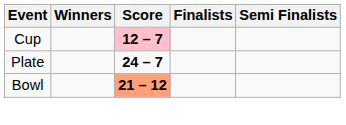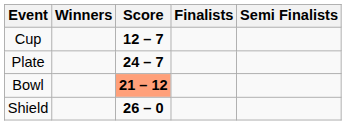 <table class="wikitable" style="text-align: center">
 <tr>
 <th>Event</th>
 <th>Winners</th>
 <th>Score</th>
 <th>Finalists</th>
 <th>Semi Finalists</th>
 </tr>
 <tr>
 <td>Cup</td>
 <td align=left><strong></strong></td>
-<td style="background: pink;"><strong>12 – 7</strong></td>
+<td><strong>12 – 7</strong></td>
 <td align=left></td>
 <td align=left><br></td>
 </tr>
 <tr>
 <td>Plate</td>
 <td align=left><strong></strong></td>
 <td><strong>24 – 7</strong></td>
 <td align=left></td>
 <td align=left><br></td>
 </tr>
 <tr>
 <td>Bowl</td>
 <td align=left><strong></strong></td>
 <td style="background: lightsalmon;"><strong>21 – 12</strong></td>
 <td align=left></td>
 <td align=left><br></td>
 </tr>
+<tr>
+<td>Shield</td>
+<td align=left><strong></strong></td>
+<td><strong>26 – 0</strong></td>
+<td align=left></td>
+<td align=left><br></td>
+</tr>
 </table>
